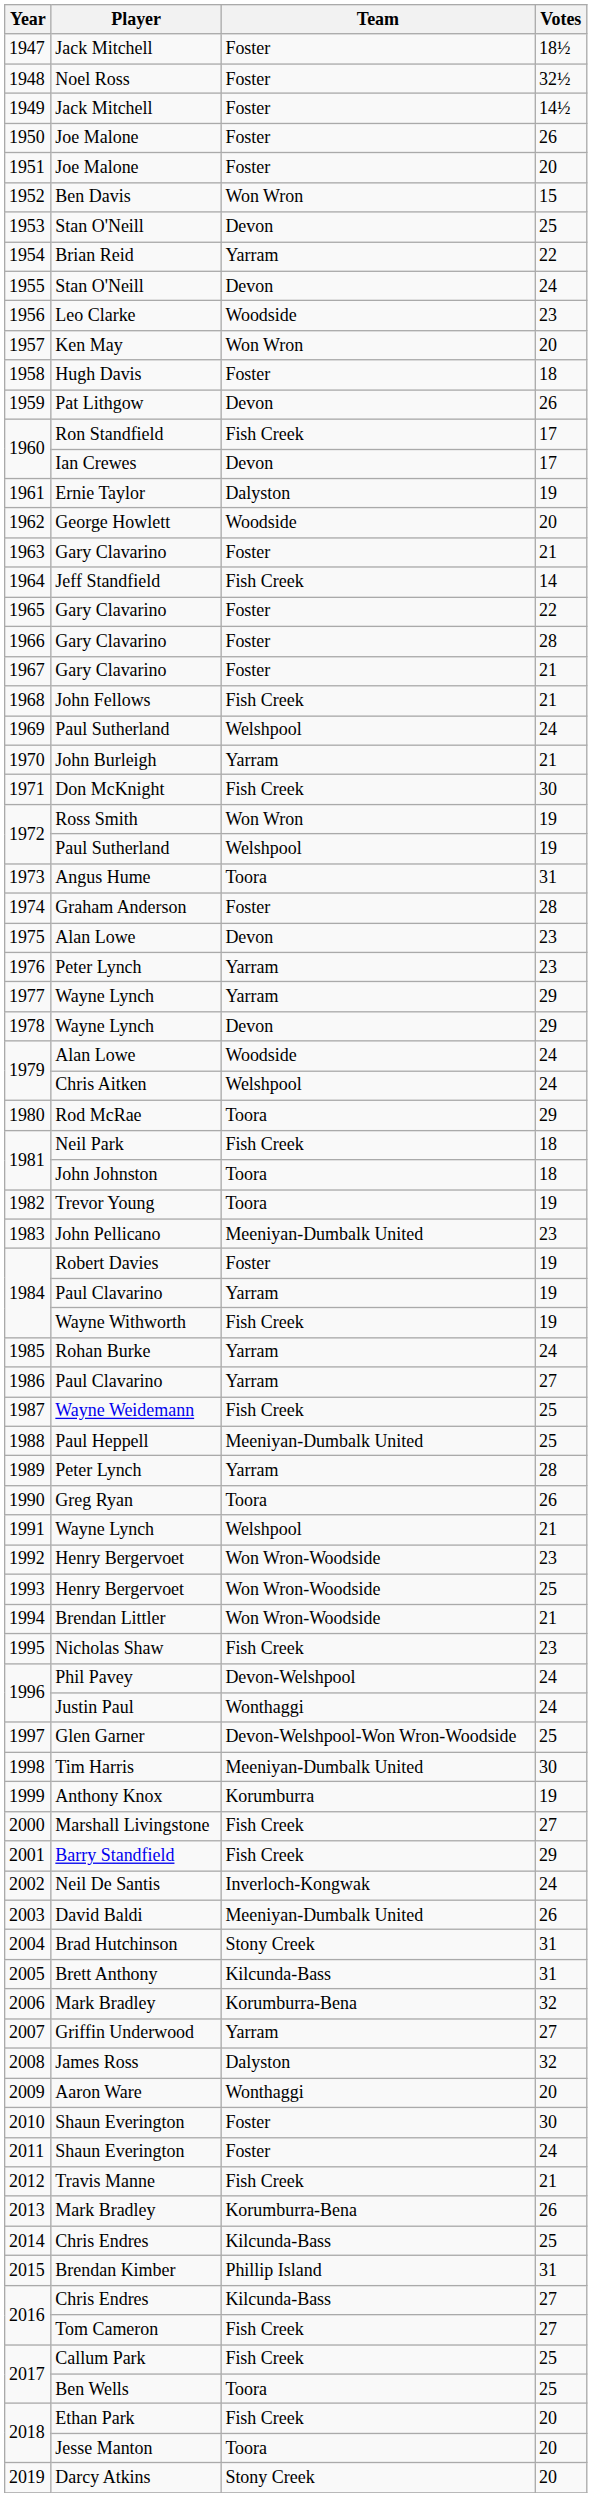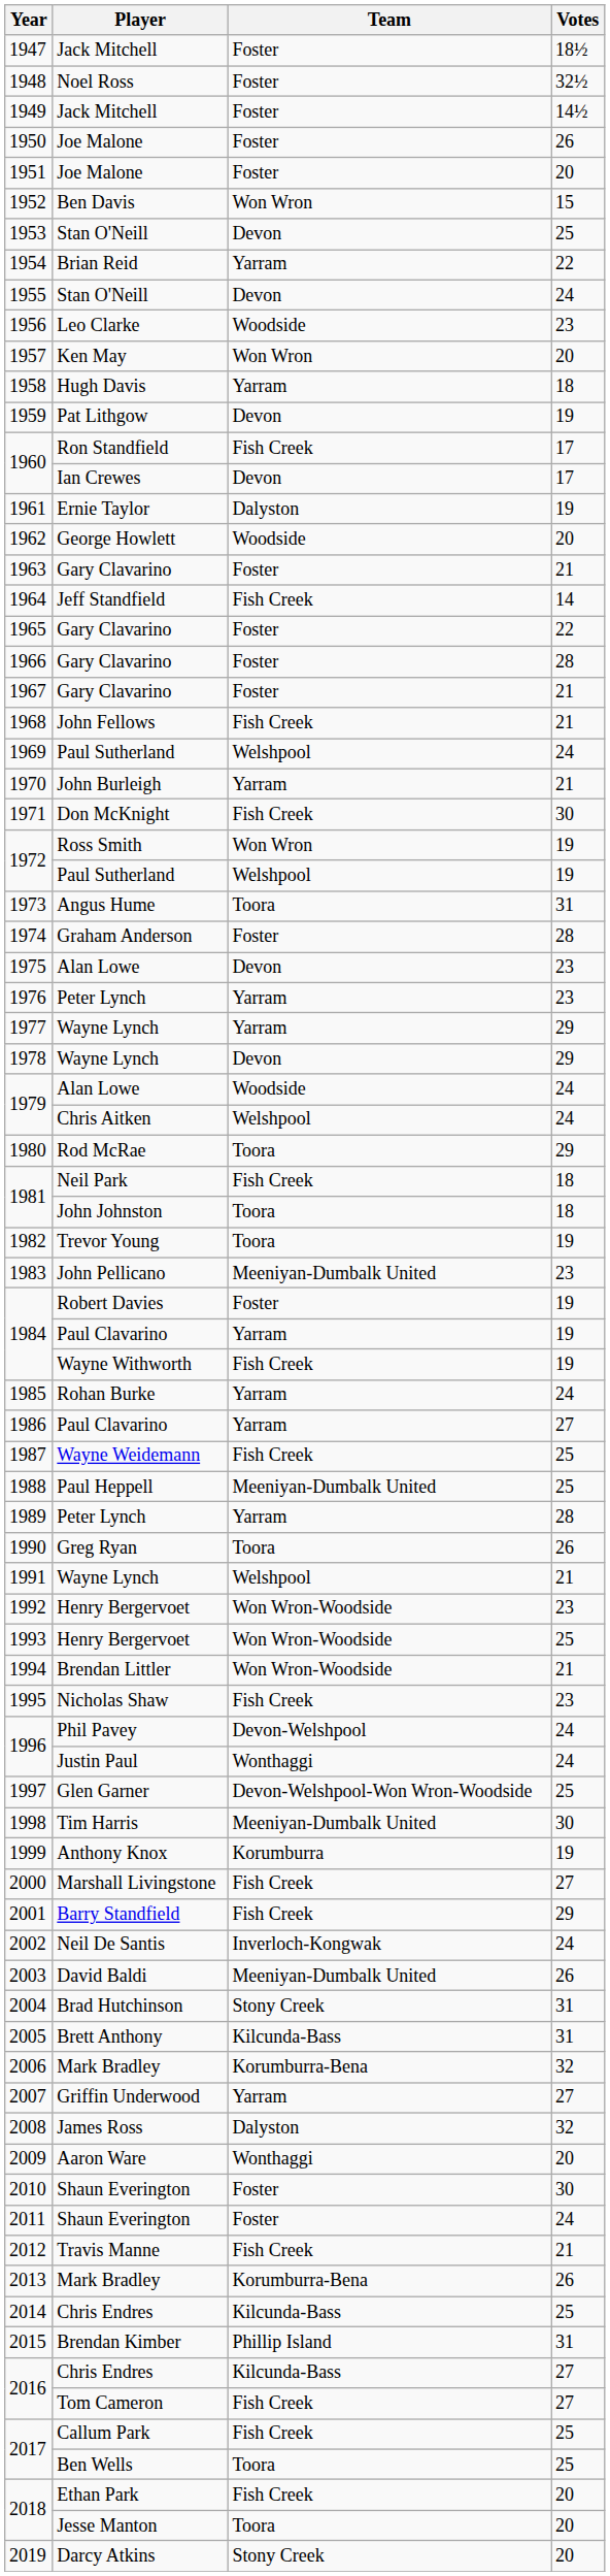 <table class="wikitable" style="width:50%; font-size:85%;">
 <tr>
 <th>Year</th>
 <th>Player</th>
 <th>Team</th>
 <th>Votes</th>
 </tr>
 <tr>
 <td>1947</td>
 <td>Jack Mitchell</td>
 <td>Foster</td>
 <td>18½</td>
 </tr>
 <tr>
 <td>1948</td>
 <td>Noel Ross</td>
 <td>Foster</td>
 <td>32½</td>
 </tr>
 <tr>
 <td>1949</td>
 <td>Jack Mitchell</td>
 <td>Foster</td>
 <td>14½</td>
 </tr>
 <tr>
 <td>1950</td>
 <td>Joe Malone</td>
 <td>Foster</td>
 <td>26</td>
 </tr>
 <tr>
 <td>1951</td>
 <td>Joe Malone</td>
 <td>Foster</td>
 <td>20</td>
 </tr>
 <tr>
 <td>1952</td>
 <td>Ben Davis</td>
 <td>Won Wron</td>
 <td>15</td>
 </tr>
 <tr>
 <td>1953</td>
 <td>Stan O'Neill</td>
 <td>Devon</td>
 <td>25</td>
 </tr>
 <tr>
 <td>1954</td>
 <td>Brian Reid</td>
 <td>Yarram</td>
 <td>22</td>
 </tr>
 <tr>
 <td>1955</td>
 <td>Stan O'Neill</td>
 <td>Devon</td>
 <td>24</td>
 </tr>
 <tr>
 <td>1956</td>
 <td>Leo Clarke</td>
 <td>Woodside</td>
 <td>23</td>
 </tr>
 <tr>
 <td>1957</td>
 <td>Ken May</td>
 <td>Won Wron</td>
 <td>20</td>
 </tr>
 <tr>
 <td>1958</td>
 <td>Hugh Davis</td>
-<td>Foster</td>
+<td>Yarram</td>
 <td>18</td>
 </tr>
 <tr>
 <td>1959</td>
 <td>Pat Lithgow</td>
 <td>Devon</td>
-<td>26</td>
+<td>19</td>
 </tr>
 <tr>
 <td rowspan=2>1960</td>
 <td>Ron Standfield</td>
 <td>Fish Creek</td>
 <td>17</td>
 </tr>
 <tr>
 <td>Ian Crewes</td>
 <td>Devon</td>
 <td>17</td>
 </tr>
 <tr>
 <td>1961</td>
 <td>Ernie Taylor</td>
 <td>Dalyston</td>
 <td>19</td>
 </tr>
 <tr>
 <td>1962</td>
 <td>George Howlett</td>
 <td>Woodside</td>
 <td>20</td>
 </tr>
 <tr>
 <td>1963</td>
 <td>Gary Clavarino</td>
 <td>Foster</td>
 <td>21</td>
 </tr>
 <tr>
 <td>1964</td>
 <td>Jeff Standfield</td>
 <td>Fish Creek</td>
 <td>14</td>
 </tr>
 <tr>
 <td>1965</td>
 <td>Gary Clavarino</td>
 <td>Foster</td>
 <td>22</td>
 </tr>
 <tr>
 <td>1966</td>
 <td>Gary Clavarino</td>
 <td>Foster</td>
 <td>28</td>
 </tr>
 <tr>
 <td>1967</td>
 <td>Gary Clavarino</td>
 <td>Foster</td>
 <td>21</td>
 </tr>
 <tr>
 <td>1968</td>
 <td>John Fellows</td>
 <td>Fish Creek</td>
 <td>21</td>
 </tr>
 <tr>
 <td>1969</td>
 <td>Paul Sutherland</td>
 <td>Welshpool</td>
 <td>24</td>
 </tr>
 <tr>
 <td>1970</td>
 <td>John Burleigh</td>
 <td>Yarram</td>
 <td>21</td>
 </tr>
 <tr>
 <td>1971</td>
 <td>Don McKnight</td>
 <td>Fish Creek</td>
 <td>30</td>
 </tr>
 <tr>
 <td rowspan=2>1972</td>
 <td>Ross Smith</td>
 <td>Won Wron</td>
 <td>19</td>
 </tr>
 <tr>
 <td>Paul Sutherland</td>
 <td>Welshpool</td>
 <td>19</td>
 </tr>
 <tr>
 <td>1973</td>
 <td>Angus Hume</td>
 <td>Toora</td>
 <td>31</td>
 </tr>
 <tr>
 <td>1974</td>
 <td>Graham Anderson</td>
 <td>Foster</td>
 <td>28</td>
 </tr>
 <tr>
 <td>1975</td>
 <td>Alan Lowe</td>
 <td>Devon</td>
 <td>23</td>
 </tr>
 <tr>
 <td>1976</td>
 <td>Peter Lynch</td>
 <td>Yarram</td>
 <td>23</td>
 </tr>
 <tr>
 <td>1977</td>
 <td>Wayne Lynch</td>
 <td>Yarram</td>
 <td>29</td>
 </tr>
 <tr>
 <td>1978</td>
 <td>Wayne Lynch</td>
 <td>Devon</td>
 <td>29</td>
 </tr>
 <tr>
 <td rowspan=2>1979</td>
 <td>Alan Lowe</td>
 <td>Woodside</td>
 <td>24</td>
 </tr>
 <tr>
 <td>Chris Aitken</td>
 <td>Welshpool</td>
 <td>24</td>
 </tr>
 <tr>
 <td>1980</td>
 <td>Rod McRae</td>
 <td>Toora</td>
 <td>29</td>
 </tr>
 <tr>
 <td rowspan=2>1981</td>
 <td>Neil Park</td>
 <td>Fish Creek</td>
 <td>18</td>
 </tr>
 <tr>
 <td>John Johnston</td>
 <td>Toora</td>
 <td>18</td>
 </tr>
 <tr>
 <td>1982</td>
 <td>Trevor Young</td>
 <td>Toora</td>
 <td>19</td>
 </tr>
 <tr>
 <td>1983</td>
 <td>John Pellicano</td>
 <td>Meeniyan-Dumbalk United</td>
 <td>23</td>
 </tr>
 <tr>
 <td rowspan=3>1984</td>
 <td>Robert Davies</td>
 <td>Foster</td>
 <td>19</td>
 </tr>
 <tr>
 <td>Paul Clavarino</td>
 <td>Yarram</td>
 <td>19</td>
 </tr>
 <tr>
 <td>Wayne Withworth</td>
 <td>Fish Creek</td>
 <td>19</td>
 </tr>
 <tr>
 <td>1985</td>
 <td>Rohan Burke</td>
 <td>Yarram</td>
 <td>24</td>
 </tr>
 <tr>
 <td>1986</td>
 <td>Paul Clavarino</td>
 <td>Yarram</td>
 <td>27</td>
 </tr>
 <tr>
 <td>1987</td>
 <td><a href='#'>Wayne Weidemann</a></td>
 <td>Fish Creek</td>
 <td>25</td>
 </tr>
 <tr>
 <td>1988</td>
 <td>Paul Heppell</td>
 <td>Meeniyan-Dumbalk United</td>
 <td>25</td>
 </tr>
 <tr>
 <td>1989</td>
 <td>Peter Lynch</td>
 <td>Yarram</td>
 <td>28</td>
 </tr>
 <tr>
 <td>1990</td>
 <td>Greg Ryan</td>
 <td>Toora</td>
 <td>26</td>
 </tr>
 <tr>
 <td>1991</td>
 <td>Wayne Lynch</td>
 <td>Welshpool</td>
 <td>21</td>
 </tr>
 <tr>
 <td>1992</td>
 <td>Henry Bergervoet</td>
 <td>Won Wron-Woodside</td>
 <td>23</td>
 </tr>
 <tr>
 <td>1993</td>
 <td>Henry Bergervoet</td>
 <td>Won Wron-Woodside</td>
 <td>25</td>
 </tr>
 <tr>
 <td>1994</td>
 <td>Brendan Littler</td>
 <td>Won Wron-Woodside</td>
 <td>21</td>
 </tr>
 <tr>
 <td>1995</td>
 <td>Nicholas Shaw</td>
 <td>Fish Creek</td>
 <td>23</td>
 </tr>
 <tr>
 <td rowspan=2>1996</td>
 <td>Phil Pavey</td>
 <td>Devon-Welshpool</td>
 <td>24</td>
 </tr>
 <tr>
 <td>Justin Paul</td>
 <td>Wonthaggi</td>
 <td>24</td>
 </tr>
 <tr>
 <td>1997</td>
 <td>Glen Garner</td>
 <td>Devon-Welshpool-Won Wron-Woodside</td>
 <td>25</td>
 </tr>
 <tr>
 <td>1998</td>
 <td>Tim Harris</td>
 <td>Meeniyan-Dumbalk United</td>
 <td>30</td>
 </tr>
 <tr>
 <td>1999</td>
 <td>Anthony Knox</td>
 <td>Korumburra</td>
 <td>19</td>
 </tr>
 <tr>
 <td>2000</td>
 <td>Marshall Livingstone</td>
 <td>Fish Creek</td>
 <td>27</td>
 </tr>
 <tr>
 <td>2001</td>
 <td><a href='#'>Barry Standfield</a></td>
 <td>Fish Creek</td>
 <td>29</td>
 </tr>
 <tr>
 <td>2002</td>
 <td>Neil De Santis</td>
 <td>Inverloch-Kongwak</td>
 <td>24</td>
 </tr>
 <tr>
 <td>2003</td>
 <td>David Baldi</td>
 <td>Meeniyan-Dumbalk United</td>
 <td>26</td>
 </tr>
 <tr>
 <td>2004</td>
 <td>Brad Hutchinson</td>
 <td>Stony Creek</td>
 <td>31</td>
 </tr>
 <tr>
 <td>2005</td>
 <td>Brett Anthony</td>
 <td>Kilcunda-Bass</td>
 <td>31</td>
 </tr>
 <tr>
 <td>2006</td>
 <td>Mark Bradley</td>
 <td>Korumburra-Bena</td>
 <td>32</td>
 </tr>
 <tr>
 <td>2007</td>
 <td>Griffin Underwood</td>
 <td>Yarram</td>
 <td>27</td>
 </tr>
 <tr>
 <td>2008</td>
 <td>James Ross</td>
 <td>Dalyston</td>
 <td>32</td>
 </tr>
 <tr>
 <td>2009</td>
 <td>Aaron Ware</td>
 <td>Wonthaggi</td>
 <td>20</td>
 </tr>
 <tr>
 <td>2010</td>
 <td>Shaun Everington</td>
 <td>Foster</td>
 <td>30</td>
 </tr>
 <tr>
 <td>2011</td>
 <td>Shaun Everington</td>
 <td>Foster</td>
 <td>24</td>
 </tr>
 <tr>
 <td>2012</td>
 <td>Travis Manne</td>
 <td>Fish Creek</td>
 <td>21</td>
 </tr>
 <tr>
 <td>2013</td>
 <td>Mark Bradley</td>
 <td>Korumburra-Bena</td>
 <td>26</td>
 </tr>
 <tr>
 <td>2014</td>
 <td>Chris Endres</td>
 <td>Kilcunda-Bass</td>
 <td>25</td>
 </tr>
 <tr>
 <td>2015</td>
 <td>Brendan Kimber</td>
 <td>Phillip Island</td>
 <td>31</td>
 </tr>
 <tr>
 <td rowspan=2>2016</td>
 <td>Chris Endres</td>
 <td>Kilcunda-Bass</td>
 <td>27</td>
 </tr>
 <tr>
 <td>Tom Cameron</td>
 <td>Fish Creek</td>
 <td>27</td>
 </tr>
 <tr>
 <td rowspan=2>2017</td>
 <td>Callum Park</td>
 <td>Fish Creek</td>
 <td>25</td>
 </tr>
 <tr>
 <td>Ben Wells</td>
 <td>Toora</td>
 <td>25</td>
 </tr>
 <tr>
 <td rowspan=2>2018</td>
 <td>Ethan Park</td>
 <td>Fish Creek</td>
 <td>20</td>
 </tr>
 <tr>
 <td>Jesse Manton</td>
 <td>Toora</td>
 <td>20</td>
 </tr>
 <tr>
 <td>2019</td>
 <td>Darcy Atkins</td>
 <td>Stony Creek</td>
 <td>20</td>
 </tr>
 </table>
